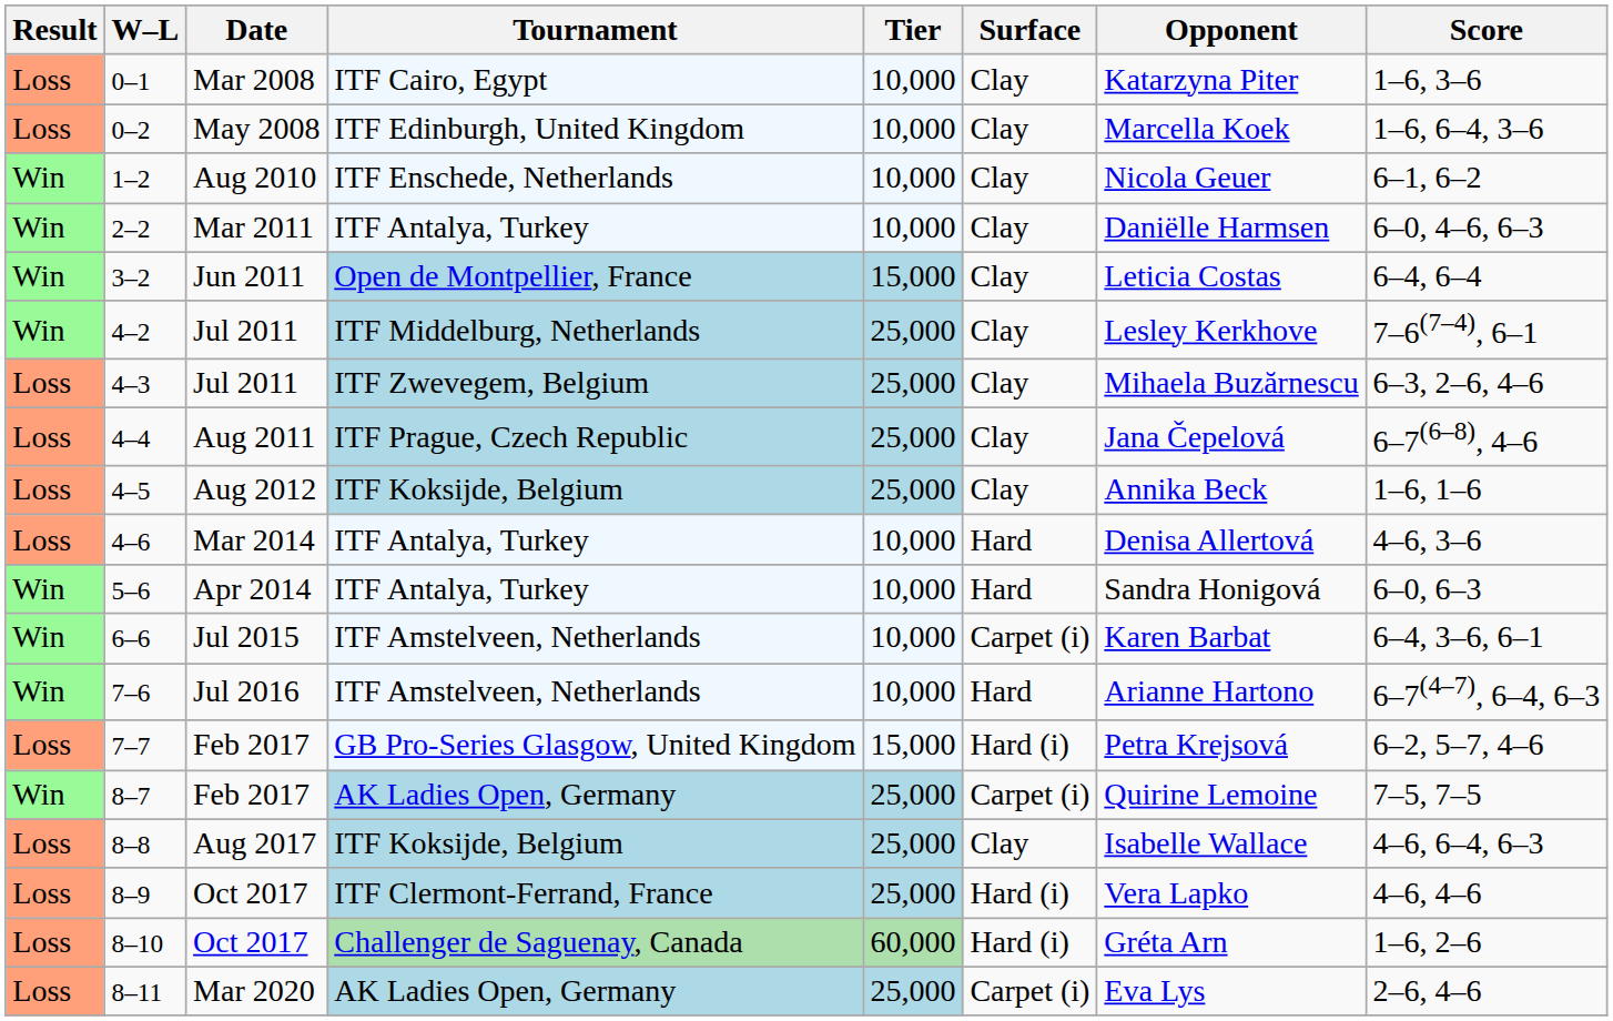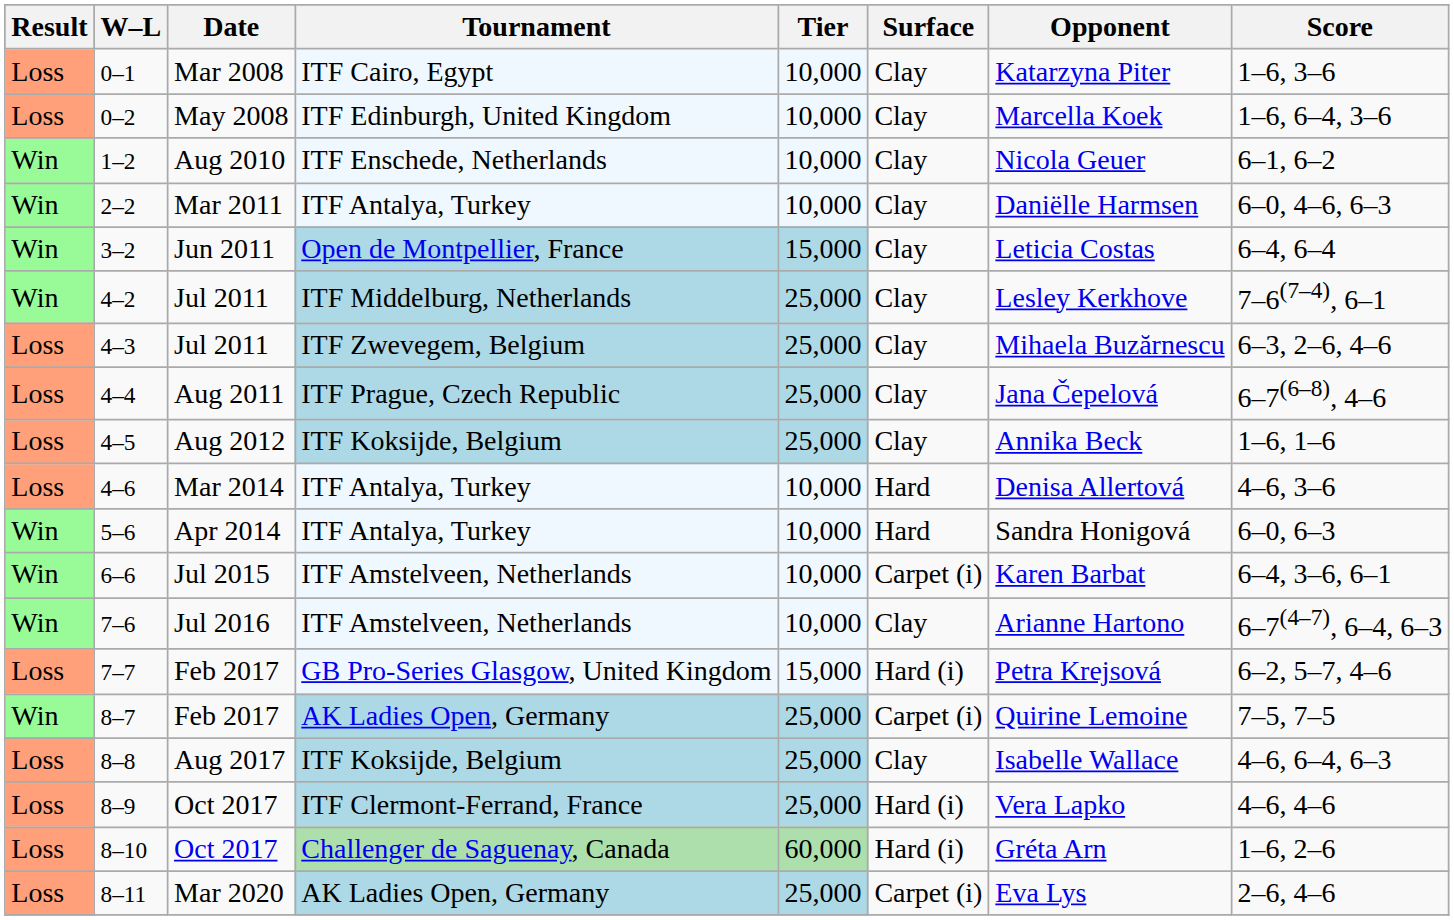 <table class="sortable wikitable">
 <tr>
 <th>Result</th>
 <th class="unsortable">W–L</th>
 <th>Date</th>
 <th>Tournament</th>
 <th>Tier</th>
 <th>Surface</th>
 <th>Opponent</th>
 <th class="unsortable">Score</th>
 </tr>
 <tr>
 <td style="background:#ffa07a;">Loss</td>
 <td><small>0–1</small></td>
 <td>Mar 2008</td>
 <td style="background:#f0f8ff;">ITF Cairo, Egypt</td>
 <td style="background:#f0f8ff;">10,000</td>
 <td>Clay</td>
 <td> <a href='#'>Katarzyna Piter</a></td>
 <td>1–6, 3–6</td>
 </tr>
 <tr>
 <td style="background:#ffa07a;">Loss</td>
 <td><small>0–2</small></td>
 <td>May 2008</td>
 <td style="background:#f0f8ff;">ITF Edinburgh, United Kingdom</td>
 <td style="background:#f0f8ff;">10,000</td>
 <td>Clay</td>
 <td> <a href='#'>Marcella Koek</a></td>
 <td>1–6, 6–4, 3–6</td>
 </tr>
 <tr>
 <td style="background:#98fb98;">Win</td>
 <td><small>1–2</small></td>
 <td>Aug 2010</td>
 <td style="background:#f0f8ff;">ITF Enschede, Netherlands</td>
 <td style="background:#f0f8ff;">10,000</td>
 <td>Clay</td>
 <td> <a href='#'>Nicola Geuer</a></td>
 <td>6–1, 6–2</td>
 </tr>
 <tr>
 <td style="background:#98fb98;">Win</td>
 <td><small>2–2</small></td>
 <td>Mar 2011</td>
 <td style="background:#f0f8ff;">ITF Antalya, Turkey</td>
 <td style="background:#f0f8ff;">10,000</td>
 <td>Clay</td>
 <td> <a href='#'>Daniëlle Harmsen</a></td>
 <td>6–0, 4–6, 6–3</td>
 </tr>
 <tr>
 <td style="background:#98fb98;">Win</td>
 <td><small>3–2</small></td>
 <td>Jun 2011</td>
 <td style="background:lightblue;"><a href='#'>Open de Montpellier</a>, France</td>
 <td style="background:lightblue;">15,000</td>
 <td>Clay</td>
 <td> <a href='#'>Leticia Costas</a></td>
 <td>6–4, 6–4</td>
 </tr>
 <tr>
 <td style="background:#98fb98;">Win</td>
 <td><small>4–2</small></td>
 <td>Jul 2011</td>
 <td style="background:lightblue;">ITF Middelburg, Netherlands</td>
 <td style="background:lightblue;">25,000</td>
 <td>Clay</td>
 <td> <a href='#'>Lesley Kerkhove</a></td>
 <td>7–6<sup>(7–4)</sup>, 6–1</td>
 </tr>
 <tr>
 <td style="background:#ffa07a;">Loss</td>
 <td><small>4–3</small></td>
 <td>Jul 2011</td>
 <td style="background:lightblue;">ITF Zwevegem, Belgium</td>
 <td style="background:lightblue;">25,000</td>
 <td>Clay</td>
 <td> <a href='#'>Mihaela Buzărnescu</a></td>
 <td>6–3, 2–6, 4–6</td>
 </tr>
 <tr>
 <td style="background:#ffa07a;">Loss</td>
 <td><small>4–4</small></td>
 <td>Aug 2011</td>
 <td style="background:lightblue;">ITF Prague, Czech Republic</td>
 <td style="background:lightblue;">25,000</td>
 <td>Clay</td>
 <td> <a href='#'>Jana Čepelová</a></td>
 <td>6–7<sup>(6–8)</sup>, 4–6</td>
 </tr>
 <tr>
 <td style="background:#ffa07a;">Loss</td>
 <td><small>4–5</small></td>
 <td>Aug 2012</td>
 <td style="background:lightblue;">ITF Koksijde, Belgium</td>
 <td style="background:lightblue;">25,000</td>
 <td>Clay</td>
 <td> <a href='#'>Annika Beck</a></td>
 <td>1–6, 1–6</td>
 </tr>
 <tr>
 <td style="background:#ffa07a;">Loss</td>
 <td><small>4–6</small></td>
 <td>Mar 2014</td>
 <td style="background:#f0f8ff;">ITF Antalya, Turkey</td>
 <td style="background:#f0f8ff;">10,000</td>
 <td>Hard</td>
 <td> <a href='#'>Denisa Allertová</a></td>
 <td>4–6, 3–6</td>
 </tr>
 <tr>
 <td style="background:#98fb98;">Win</td>
 <td><small>5–6</small></td>
 <td>Apr 2014</td>
 <td style="background:#f0f8ff;">ITF Antalya, Turkey</td>
 <td style="background:#f0f8ff;">10,000</td>
 <td>Hard</td>
 <td> Sandra Honigová</td>
 <td>6–0, 6–3</td>
 </tr>
 <tr>
 <td style="background:#98fb98;">Win</td>
 <td><small>6–6</small></td>
 <td>Jul 2015</td>
 <td style="background:#f0f8ff;">ITF Amstelveen, Netherlands</td>
 <td style="background:#f0f8ff;">10,000</td>
 <td>Carpet (i)</td>
 <td> <a href='#'>Karen Barbat</a></td>
 <td>6–4, 3–6, 6–1</td>
 </tr>
 <tr>
 <td style="background:#98fb98;">Win</td>
 <td><small>7–6</small></td>
 <td>Jul 2016</td>
 <td style="background:#f0f8ff;">ITF Amstelveen, Netherlands</td>
 <td style="background:#f0f8ff;">10,000</td>
-<td>Hard</td>
+<td>Clay</td>
 <td> <a href='#'>Arianne Hartono</a></td>
 <td>6–7<sup>(4–7)</sup>, 6–4, 6–3</td>
 </tr>
 <tr>
 <td style="background:#ffa07a;">Loss</td>
 <td><small>7–7</small></td>
 <td>Feb 2017</td>
 <td style="background:#f0f8ff;"><a href='#'>GB Pro-Series Glasgow</a>, United Kingdom</td>
 <td style="background:#f0f8ff;">15,000</td>
 <td>Hard (i)</td>
 <td> <a href='#'>Petra Krejsová</a></td>
 <td>6–2, 5–7, 4–6</td>
 </tr>
 <tr>
 <td style="background:#98fb98;">Win</td>
 <td><small>8–7</small></td>
 <td>Feb 2017</td>
 <td style="background:lightblue;"><a href='#'>AK Ladies Open</a>, Germany</td>
 <td style="background:lightblue;">25,000</td>
 <td>Carpet (i)</td>
 <td> <a href='#'>Quirine Lemoine</a></td>
 <td>7–5, 7–5</td>
 </tr>
 <tr>
 <td style="background:#ffa07a;">Loss</td>
 <td><small>8–8</small></td>
 <td>Aug 2017</td>
 <td style="background:lightblue;">ITF Koksijde, Belgium</td>
 <td style="background:lightblue;">25,000</td>
 <td>Clay</td>
 <td> <a href='#'>Isabelle Wallace</a></td>
 <td>4–6, 6–4, 6–3</td>
 </tr>
 <tr>
 <td style="background:#ffa07a;">Loss</td>
 <td><small>8–9</small></td>
 <td>Oct 2017</td>
 <td style="background:lightblue;">ITF Clermont-Ferrand, France</td>
 <td style="background:lightblue;">25,000</td>
 <td>Hard (i)</td>
 <td> <a href='#'>Vera Lapko</a></td>
 <td>4–6, 4–6</td>
 </tr>
 <tr>
 <td style="background:#ffa07a;">Loss</td>
 <td><small>8–10</small></td>
 <td><a href='#'>Oct 2017</a></td>
 <td style="background:#addfad;"><a href='#'>Challenger de Saguenay</a>, Canada</td>
 <td style="background:#addfad;">60,000</td>
 <td>Hard (i)</td>
 <td> <a href='#'>Gréta Arn</a></td>
 <td>1–6, 2–6</td>
 </tr>
 <tr>
 <td style="background:#ffa07a;">Loss</td>
 <td><small>8–11</small></td>
 <td>Mar 2020</td>
 <td style="background:lightblue;">AK Ladies Open, Germany</td>
 <td style="background:lightblue;">25,000</td>
 <td>Carpet (i)</td>
 <td> <a href='#'>Eva Lys</a></td>
 <td>2–6, 4–6</td>
 </tr>
 </table>
